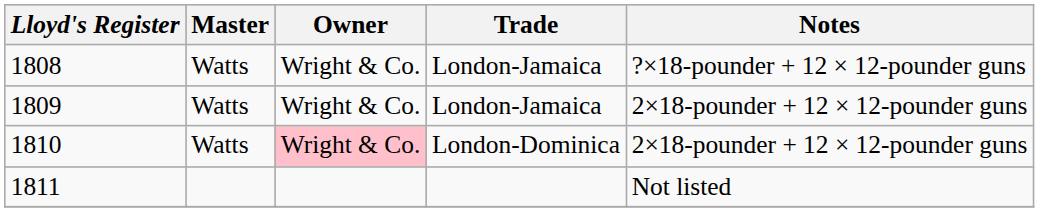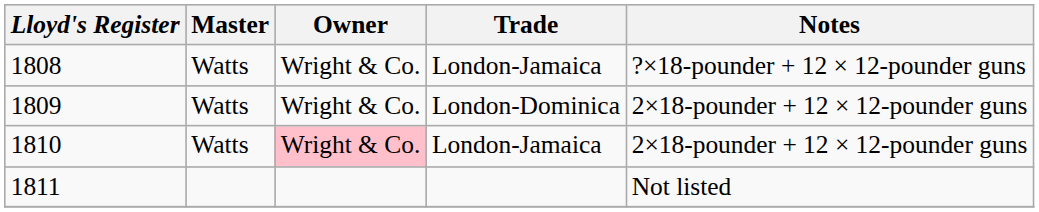 <table class="wikitable sortable" border="1">
 <tr>
 <th><em>Lloyd's Register</em></th>
 <th>Master</th>
 <th>Owner</th>
 <th>Trade</th>
 <th>Notes</th>
 </tr>
 <tr>
 <td>1808</td>
 <td>Watts</td>
 <td>Wright & Co.</td>
 <td>London-Jamaica</td>
 <td>?×18-pounder + 12 × 12-pounder guns</td>
 </tr>
 <tr>
 <td>1809</td>
 <td>Watts</td>
 <td>Wright & Co.</td>
-<td>London-Jamaica</td>
+<td>London-Dominica</td>
 <td>2×18-pounder + 12 × 12-pounder guns</td>
 </tr>
 <tr>
 <td>1810</td>
 <td>Watts</td>
 <td style="background: pink;">Wright & Co.</td>
-<td>London-Dominica</td>
+<td>London-Jamaica</td>
 <td>2×18-pounder + 12 × 12-pounder guns</td>
 </tr>
 <tr>
 <td>1811</td>
 <td></td>
 <td></td>
 <td></td>
 <td>Not listed</td>
 </tr>
 <tr>
 </tr>
 </table>
